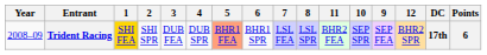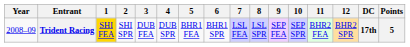 <table class="wikitable" style="text-align:center; font-size:85%">
 <tr>
 <th>Year</th>
 <th>Entrant</th>
 <th>1</th>
 <th>2</th>
 <th>3</th>
 <th>4</th>
 <th>5</th>
 <th>6</th>
 <th>7</th>
 <th>8</th>
+<th>9</th>
+<th>10</th>
 <th>11</th>
-<th>10</th>
-<th>9</th>
 <th>12</th>
 <th>DC</th>
 <th>Points</th>
 </tr>
 <tr>
 <td nowrap><a href='#'>2008–09</a></td>
 <th nowrap><a href='#'>Trident Racing</a></th>
 <td style="background: gold;"><a href='#'>SHI<br>FEA</a></td>
 <td><a href='#'>SHI<br>SPR</a></td>
 <td><a href='#'>DUB<br>FEA</a></td>
 <td><a href='#'>DUB<br>SPR</a></td>
-<td style="background: lightsalmon;"><a href='#'>BHR1<br>FEA</a></td>
+<td><a href='#'>BHR1<br>FEA</a></td>
 <td><a href='#'>BHR1<br>SPR</a></td>
 <td style="background:#CFCFFF;"><a href='#'>LSL<br>FEA</a><br></td>
 <td style="background:#CFCFFF;"><a href='#'>LSL<br>SPR</a><br></td>
+<td style="background:#EFCFFF;"><a href='#'>SEP<br>FEA</a><br></td>
+<td style="background:#CFCFFF;"><a href='#'>SEP<br>SPR</a><br></td>
 <td style="background:#DFFFDF;"><a href='#'>BHR2<br>FEA</a><br></td>
-<td style="background:#CFCFFF;"><a href='#'>SEP<br>SPR</a><br></td>
-<td style="background:#EFCFFF;"><a href='#'>SEP<br>FEA</a><br></td>
 <td style="background:#FFDF9F;"><a href='#'>BHR2<br>SPR</a><br></td>
 <th>17th</th>
-<th>6</th>
+<th>5</th>
 </tr>
 </table>
